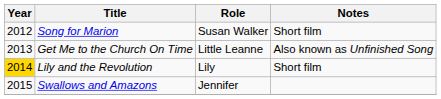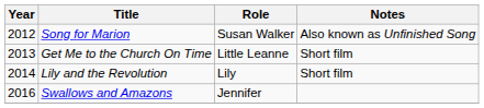 <table class="wikitable sortable">
 <tr>
 <th>Year</th>
 <th>Title</th>
 <th>Role</th>
 <th class="unsortable">Notes</th>
 </tr>
 <tr>
 <td>2012</td>
 <td><em><a href='#'>Song for Marion</a></em></td>
 <td>Susan Walker</td>
-<td>Short film</td>
+<td>Also known as <em>Unfinished Song</em></td>
 </tr>
 <tr>
 <td>2013</td>
 <td><em>Get Me to the Church On Time</em></td>
 <td>Little Leanne</td>
-<td>Also known as <em>Unfinished Song</em></td>
+<td>Short film</td>
 </tr>
 <tr>
-<td style="background: gold;">2014</td>
+<td>2014</td>
 <td><em>Lily and the Revolution</em></td>
 <td>Lily</td>
 <td>Short film</td>
 </tr>
 <tr>
-<td>2015</td>
+<td>2016</td>
 <td><em><a href='#'>Swallows and Amazons</a></em></td>
 <td>Jennifer</td>
 <td></td>
 </tr>
 <tr>
 </tr>
 </table>
